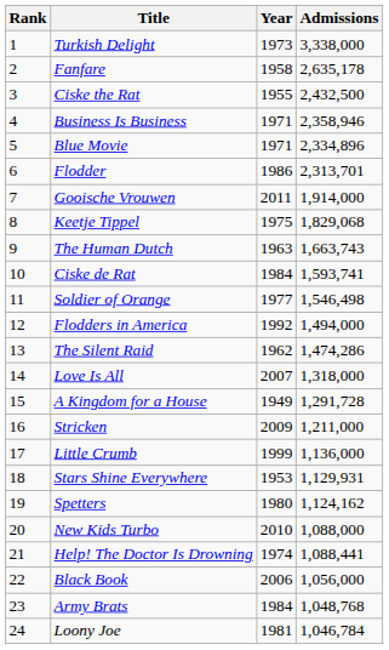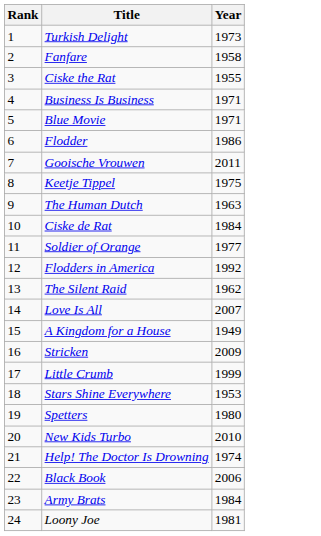 <table class="wikitable sortable">
 <tr>
 <th>Rank</th>
 <th>Title</th>
 <th>Year</th>
-<th>Admissions</th>
 </tr>
 <tr>
 <td>1</td>
 <td><em><a href='#'>Turkish Delight</a></em></td>
 <td>1973</td>
-<td>3,338,000</td>
 </tr>
 <tr>
 <td>2</td>
 <td><em><a href='#'>Fanfare</a></em></td>
 <td>1958</td>
-<td>2,635,178</td>
 </tr>
 <tr>
 <td>3</td>
 <td><em><a href='#'>Ciske the Rat</a></em></td>
 <td>1955</td>
-<td>2,432,500</td>
 </tr>
 <tr>
 <td>4</td>
 <td><em><a href='#'>Business Is Business</a></em></td>
 <td>1971</td>
-<td>2,358,946</td>
 </tr>
 <tr>
 <td>5</td>
 <td><em><a href='#'>Blue Movie</a></em></td>
 <td>1971</td>
-<td>2,334,896</td>
 </tr>
 <tr>
 <td>6</td>
 <td><em><a href='#'>Flodder</a></em></td>
 <td>1986</td>
-<td>2,313,701</td>
 </tr>
 <tr>
 <td>7</td>
 <td><em><a href='#'>Gooische Vrouwen</a></em></td>
 <td>2011</td>
-<td>1,914,000</td>
 </tr>
 <tr>
 <td>8</td>
 <td><em><a href='#'>Keetje Tippel</a></em></td>
 <td>1975</td>
-<td>1,829,068</td>
 </tr>
 <tr>
 <td>9</td>
 <td><em><a href='#'>The Human Dutch</a></em></td>
 <td>1963</td>
-<td>1,663,743</td>
 </tr>
 <tr>
 <td>10</td>
 <td><em><a href='#'>Ciske de Rat</a></em></td>
 <td>1984</td>
-<td>1,593,741</td>
 </tr>
 <tr>
 <td>11</td>
 <td><em><a href='#'>Soldier of Orange</a></em></td>
 <td>1977</td>
-<td>1,546,498</td>
 </tr>
 <tr>
 <td>12</td>
 <td><em><a href='#'>Flodders in America</a></em></td>
 <td>1992</td>
-<td>1,494,000</td>
 </tr>
 <tr>
 <td>13</td>
 <td><em><a href='#'>The Silent Raid</a></em></td>
 <td>1962</td>
-<td>1,474,286</td>
 </tr>
 <tr>
 <td>14</td>
 <td><em><a href='#'>Love Is All</a></em></td>
 <td>2007</td>
-<td>1,318,000</td>
 </tr>
 <tr>
 <td>15</td>
 <td><em><a href='#'>A Kingdom for a House</a></em></td>
 <td>1949</td>
-<td>1,291,728</td>
 </tr>
 <tr>
 <td>16</td>
 <td><em><a href='#'>Stricken</a></em></td>
 <td>2009</td>
-<td>1,211,000</td>
 </tr>
 <tr>
 <td>17</td>
 <td><em><a href='#'>Little Crumb</a></em></td>
 <td>1999</td>
-<td>1,136,000</td>
 </tr>
 <tr>
 <td>18</td>
 <td><em><a href='#'>Stars Shine Everywhere</a></em></td>
 <td>1953</td>
-<td>1,129,931</td>
 </tr>
 <tr>
 <td>19</td>
 <td><em><a href='#'>Spetters</a></em></td>
 <td>1980</td>
-<td>1,124,162</td>
 </tr>
 <tr>
 <td>20</td>
 <td><em><a href='#'>New Kids Turbo</a></em></td>
 <td>2010</td>
-<td>1,088,000</td>
 </tr>
 <tr>
 <td>21</td>
 <td><em><a href='#'>Help! The Doctor Is Drowning</a></em></td>
 <td>1974</td>
-<td>1,088,441</td>
 </tr>
 <tr>
 <td>22</td>
 <td><em><a href='#'>Black Book</a></em></td>
 <td>2006</td>
-<td>1,056,000</td>
 </tr>
 <tr>
 <td>23</td>
 <td><em><a href='#'>Army Brats</a></em></td>
 <td>1984</td>
-<td>1,048,768</td>
 </tr>
 <tr>
 <td>24</td>
 <td><em>Loony Joe</em></td>
 <td>1981</td>
-<td>1,046,784</td>
 </tr>
 </table>
